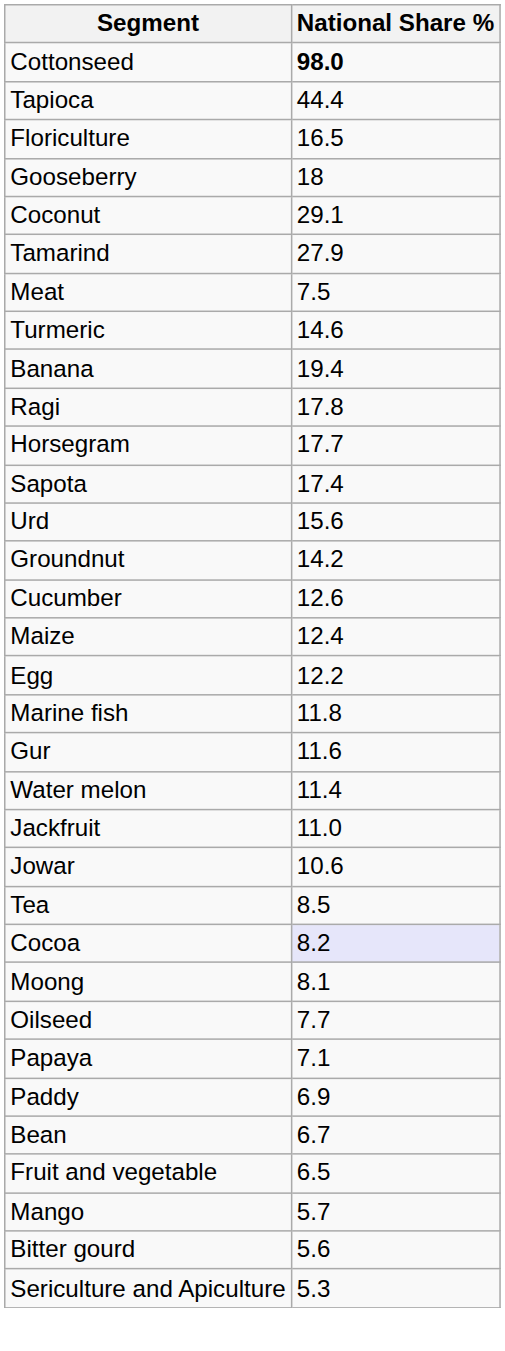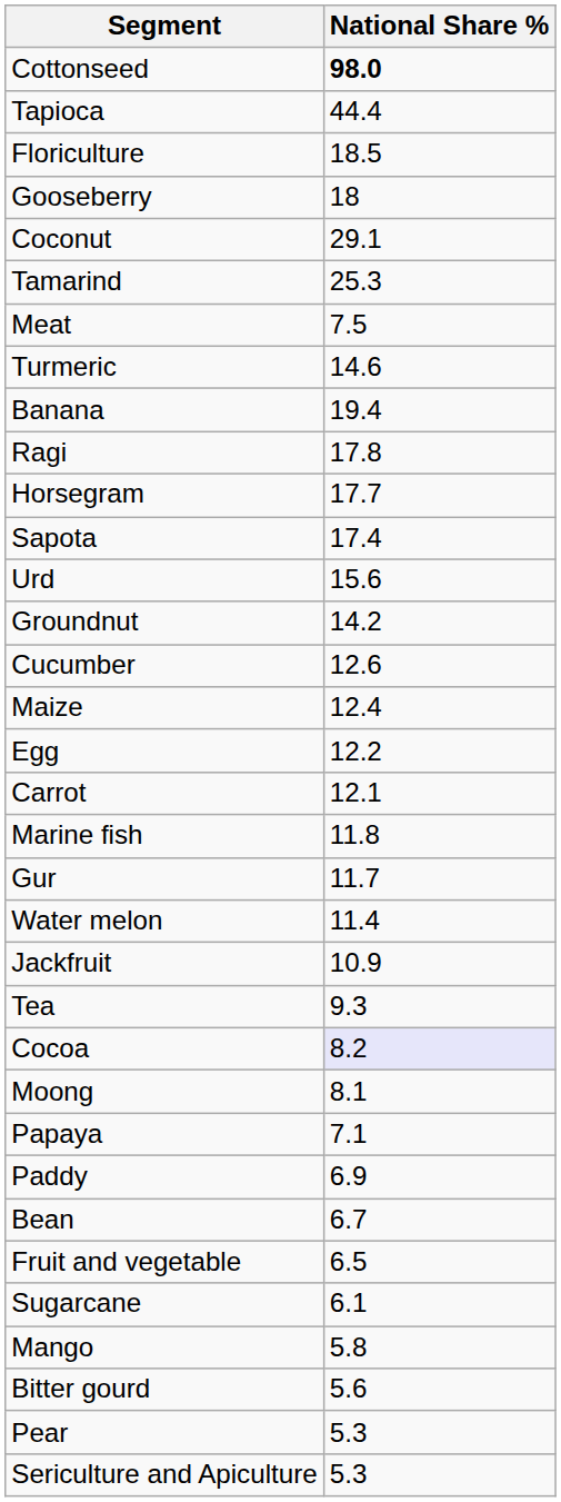 <table class="wikitable">
 <tr>
 <th>Segment</th>
 <th>National Share %</th>
 </tr>
 <tr>
 <td>Cottonseed</td>
 <td><strong>98.0</strong></td>
 </tr>
 <tr>
 <td>Tapioca</td>
 <td>44.4</td>
 </tr>
 <tr>
 <td>Floriculture</td>
-<td>16.5</td>
+<td>18.5</td>
 </tr>
 <tr>
 <td>Gooseberry</td>
 <td>18</td>
 </tr>
 <tr>
 <td>Coconut</td>
 <td>29.1</td>
 </tr>
 <tr>
 <td>Tamarind</td>
-<td>27.9</td>
+<td>25.3</td>
 </tr>
 <tr>
 <td>Meat</td>
 <td>7.5</td>
 </tr>
 <tr>
 <td>Turmeric</td>
 <td>14.6</td>
 </tr>
 <tr>
 <td>Banana</td>
 <td>19.4</td>
 </tr>
 <tr>
 <td>Ragi</td>
 <td>17.8</td>
 </tr>
 <tr>
 <td>Horsegram</td>
 <td>17.7</td>
 </tr>
 <tr>
 <td>Sapota</td>
 <td>17.4</td>
 </tr>
 <tr>
 <td>Urd</td>
 <td>15.6</td>
 </tr>
 <tr>
 <td>Groundnut</td>
 <td>14.2</td>
 </tr>
 <tr>
 <td>Cucumber</td>
 <td>12.6</td>
 </tr>
 <tr>
 <td>Maize</td>
 <td>12.4</td>
 </tr>
 <tr>
 <td>Egg</td>
 <td>12.2</td>
 </tr>
 <tr>
+<td>Carrot</td>
+<td>12.1</td>
+</tr>
+<tr>
 <td>Marine fish</td>
 <td>11.8</td>
 </tr>
 <tr>
 <td>Gur</td>
-<td>11.6</td>
+<td>11.7</td>
 </tr>
 <tr>
 <td>Water melon</td>
 <td>11.4</td>
 </tr>
 <tr>
 <td>Jackfruit</td>
-<td>11.0</td>
-</tr>
-<tr>
-<td>Jowar</td>
-<td>10.6</td>
+<td>10.9</td>
 </tr>
 <tr>
 <td>Tea</td>
-<td>8.5</td>
+<td>9.3</td>
 </tr>
 <tr>
 <td>Cocoa</td>
 <td style="background: lavender;">8.2</td>
 </tr>
 <tr>
 <td>Moong</td>
 <td>8.1</td>
-</tr>
-<tr>
-<td>Oilseed</td>
-<td>7.7</td>
 </tr>
 <tr>
 <td>Papaya</td>
 <td>7.1</td>
 </tr>
 <tr>
 <td>Paddy</td>
 <td>6.9</td>
 </tr>
 <tr>
 <td>Bean</td>
 <td>6.7</td>
 </tr>
 <tr>
 <td>Fruit and vegetable</td>
 <td>6.5</td>
 </tr>
 <tr>
+<td>Sugarcane</td>
+<td>6.1</td>
+</tr>
+<tr>
 <td>Mango</td>
-<td>5.7</td>
+<td>5.8</td>
 </tr>
 <tr>
 <td>Bitter gourd</td>
 <td>5.6</td>
 </tr>
 <tr>
+<td>Pear</td>
+<td>5.3</td>
+</tr>
+<tr>
 <td>Sericulture and Apiculture</td>
 <td>5.3</td>
 </tr>
 </table>
